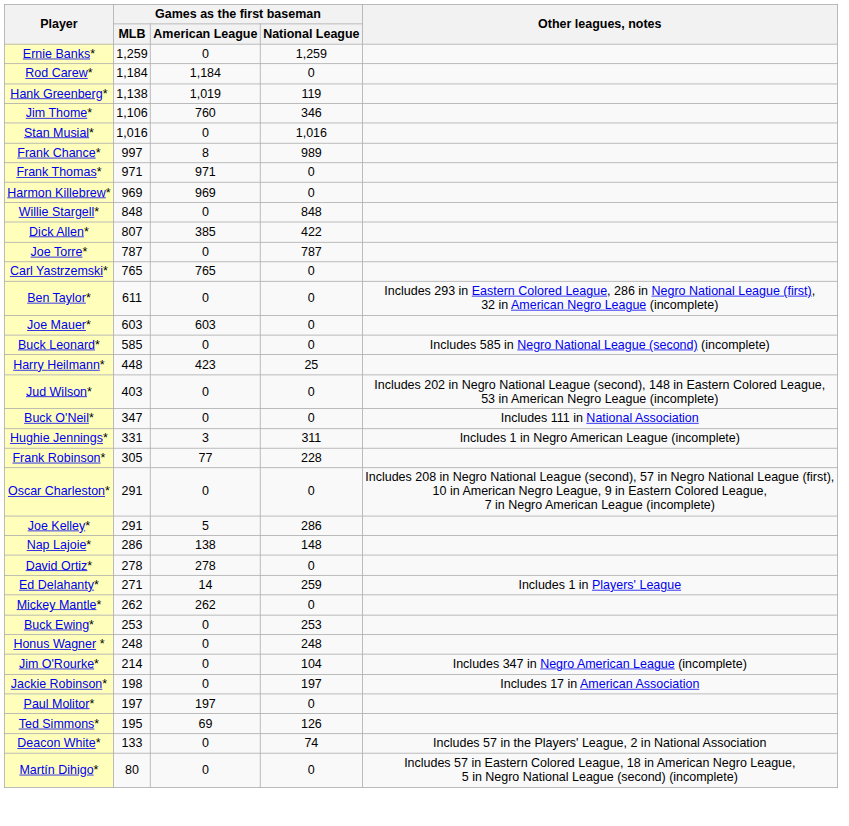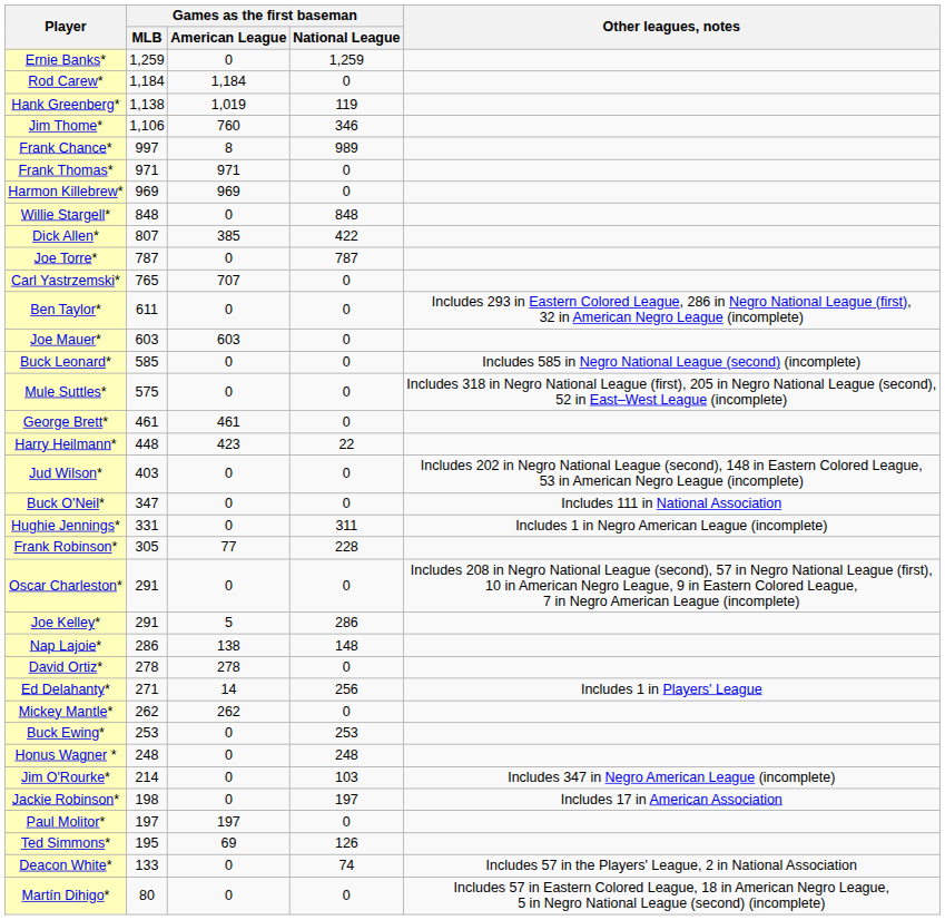 <table class="wikitable sortable" style="text-align:center">
 <tr style="white-space:nowrap;">
 <th rowspan=2 scope="col">Player</th>
 <th colspan=3>Games as the first baseman</th>
 <th rowspan=2>Other leagues, notes</th>
 </tr>
 <tr>
 <th>MLB</th>
 <th>American League</th>
 <th>National League</th>
 </tr>
 <tr>
 <td style="background:#ffffbb;"><a href='#'>Ernie Banks</a>*</td>
 <td>1,259</td>
 <td>0</td>
 <td>1,259</td>
 <td></td>
 </tr>
 <tr>
 <td style="background:#ffffbb;"><a href='#'>Rod Carew</a>*</td>
 <td>1,184</td>
 <td>1,184</td>
 <td>0</td>
 <td></td>
 </tr>
 <tr>
 <td style="background:#ffffbb;"><a href='#'>Hank Greenberg</a>*</td>
 <td>1,138</td>
 <td>1,019</td>
 <td>119</td>
 <td></td>
 </tr>
 <tr>
 <td style="background:#ffffbb;"><a href='#'>Jim Thome</a>*</td>
 <td>1,106</td>
 <td>760</td>
 <td>346</td>
-<td></td>
-</tr>
-<tr>
-<td style="background:#ffffbb;"><a href='#'>Stan Musial</a>*</td>
-<td>1,016</td>
-<td>0</td>
-<td>1,016</td>
 <td></td>
 </tr>
 <tr>
 <td style="background:#ffffbb;"><a href='#'>Frank Chance</a>*</td>
 <td>997</td>
 <td>8</td>
 <td>989</td>
 <td></td>
 </tr>
 <tr>
 <td style="background:#ffffbb;"><a href='#'>Frank Thomas</a>*</td>
 <td>971</td>
 <td>971</td>
 <td>0</td>
 <td></td>
 </tr>
 <tr>
 <td style="background:#ffffbb;"><a href='#'>Harmon Killebrew</a>*</td>
 <td>969</td>
 <td>969</td>
 <td>0</td>
 <td></td>
 </tr>
 <tr>
 <td style="background:#ffffbb;"><a href='#'>Willie Stargell</a>*</td>
 <td>848</td>
 <td>0</td>
 <td>848</td>
 <td></td>
 </tr>
 <tr>
 <td style="background:#ffffbb;"><a href='#'>Dick Allen</a>*</td>
 <td>807</td>
 <td>385</td>
 <td>422</td>
 <td></td>
 </tr>
 <tr>
 <td style="background:#ffffbb;"><a href='#'>Joe Torre</a>*</td>
 <td>787</td>
 <td>0</td>
 <td>787</td>
 <td></td>
 </tr>
 <tr>
 <td style="background:#ffffbb;"><a href='#'>Carl Yastrzemski</a>*</td>
 <td>765</td>
-<td>765</td>
+<td>707</td>
 <td>0</td>
 <td></td>
 </tr>
 <tr>
 <td style="background:#ffffbb;"><a href='#'>Ben Taylor</a>*</td>
 <td>611</td>
 <td>0</td>
 <td>0</td>
 <td>Includes 293 in <a href='#'>Eastern Colored League</a>, 286 in <a href='#'>Negro National League (first)</a>, <br>32 in <a href='#'>American Negro League</a> (incomplete)</td>
 </tr>
 <tr>
 <td style="background:#ffffbb;"><a href='#'>Joe Mauer</a>*</td>
 <td>603</td>
 <td>603</td>
 <td>0</td>
 <td></td>
 </tr>
 <tr>
 <td style="background:#ffffbb;"><a href='#'>Buck Leonard</a>*</td>
 <td>585</td>
 <td>0</td>
 <td>0</td>
 <td>Includes 585 in <a href='#'>Negro National League (second)</a> (incomplete)</td>
 </tr>
 <tr>
+<td style="background:#ffffbb;"><a href='#'>Mule Suttles</a>*</td>
+<td>575</td>
+<td>0</td>
+<td>0</td>
+<td>Includes 318 in Negro National League (first), 205 in Negro National League (second), <br>52 in <a href='#'>East–West League</a> (incomplete)</td>
+</tr>
+<tr>
+<td style="background:#ffffbb;"><a href='#'>George Brett</a>*</td>
+<td>461</td>
+<td>461</td>
+<td>0</td>
+<td></td>
+</tr>
+<tr>
 <td style="background:#ffffbb;"><a href='#'>Harry Heilmann</a>*</td>
 <td>448</td>
 <td>423</td>
-<td>25</td>
+<td>22</td>
 <td></td>
 </tr>
 <tr>
 <td style="background:#ffffbb;"><a href='#'>Jud Wilson</a>*</td>
 <td>403</td>
 <td>0</td>
 <td>0</td>
 <td>Includes 202 in Negro National League (second), 148 in Eastern Colored League, <br>53 in American Negro League (incomplete)</td>
 </tr>
 <tr>
 <td style="background:#ffffbb;"><a href='#'>Buck O'Neil</a>*</td>
 <td>347</td>
 <td>0</td>
 <td>0</td>
 <td>Includes 111 in <a href='#'>National Association</a></td>
 </tr>
 <tr>
 <td style="background:#ffffbb;"><a href='#'>Hughie Jennings</a>*</td>
 <td>331</td>
-<td>3</td>
+<td>0</td>
 <td>311</td>
 <td>Includes 1 in Negro American League (incomplete)</td>
 </tr>
 <tr>
 <td style="background:#ffffbb;"><a href='#'>Frank Robinson</a>*</td>
 <td>305</td>
 <td>77</td>
 <td>228</td>
 <td></td>
 </tr>
 <tr>
 <td style="background:#ffffbb;"><a href='#'>Oscar Charleston</a>*</td>
 <td>291</td>
 <td>0</td>
 <td>0</td>
 <td>Includes 208 in Negro National League (second), 57 in Negro National League (first), <br>10 in American Negro League, 9 in Eastern Colored League, <br>7 in Negro American League (incomplete)</td>
 </tr>
 <tr>
 <td style="background:#ffffbb;"><a href='#'>Joe Kelley</a>*</td>
 <td>291</td>
 <td>5</td>
 <td>286</td>
 <td></td>
 </tr>
 <tr>
 <td style="background:#ffffbb;"><a href='#'>Nap Lajoie</a>*</td>
 <td>286</td>
 <td>138</td>
 <td>148</td>
 <td></td>
 </tr>
 <tr>
 <td style="background:#ffffbb;"><a href='#'>David Ortiz</a>*</td>
 <td>278</td>
 <td>278</td>
 <td>0</td>
 <td></td>
 </tr>
 <tr>
 <td style="background:#ffffbb;"><a href='#'>Ed Delahanty</a>*</td>
 <td>271</td>
 <td>14</td>
-<td>259</td>
+<td>256</td>
 <td>Includes 1 in <a href='#'>Players' League</a></td>
 </tr>
 <tr>
 <td style="background:#ffffbb;"><a href='#'>Mickey Mantle</a>*</td>
 <td>262</td>
 <td>262</td>
 <td>0</td>
 <td></td>
 </tr>
 <tr>
 <td style="background:#ffffbb;"><a href='#'>Buck Ewing</a>*</td>
 <td>253</td>
 <td>0</td>
 <td>253</td>
 <td></td>
 </tr>
 <tr>
 <td style="background:#ffffbb;"><a href='#'>Honus Wagner</a> *</td>
 <td>248</td>
 <td>0</td>
 <td>248</td>
 <td></td>
 </tr>
 <tr>
 <td style="background:#ffffbb;"><a href='#'>Jim O'Rourke</a>*</td>
 <td>214</td>
 <td>0</td>
-<td>104</td>
+<td>103</td>
 <td>Includes 347 in <a href='#'>Negro American League</a> (incomplete)</td>
 </tr>
 <tr>
 <td style="background:#ffffbb;"><a href='#'>Jackie Robinson</a>*</td>
 <td>198</td>
 <td>0</td>
 <td>197</td>
 <td>Includes 17 in <a href='#'>American Association</a></td>
 </tr>
 <tr>
 <td style="background:#ffffbb;"><a href='#'>Paul Molitor</a>*</td>
 <td>197</td>
 <td>197</td>
 <td>0</td>
 <td></td>
 </tr>
 <tr>
 <td style="background:#ffffbb;"><a href='#'>Ted Simmons</a>*</td>
 <td>195</td>
 <td>69</td>
 <td>126</td>
 <td></td>
 </tr>
 <tr>
 <td style="background:#ffffbb;"><a href='#'>Deacon White</a>*</td>
 <td>133</td>
 <td>0</td>
 <td>74</td>
 <td>Includes 57 in the Players' League, 2 in National Association</td>
 </tr>
 <tr>
 <td style="background:#ffffbb;"><a href='#'>Martín Dihigo</a>*</td>
 <td>80</td>
 <td>0</td>
 <td>0</td>
 <td>Includes 57 in Eastern Colored League, 18 in American Negro League, <br>5 in Negro National League (second) (incomplete)</td>
 </tr>
 </table>
